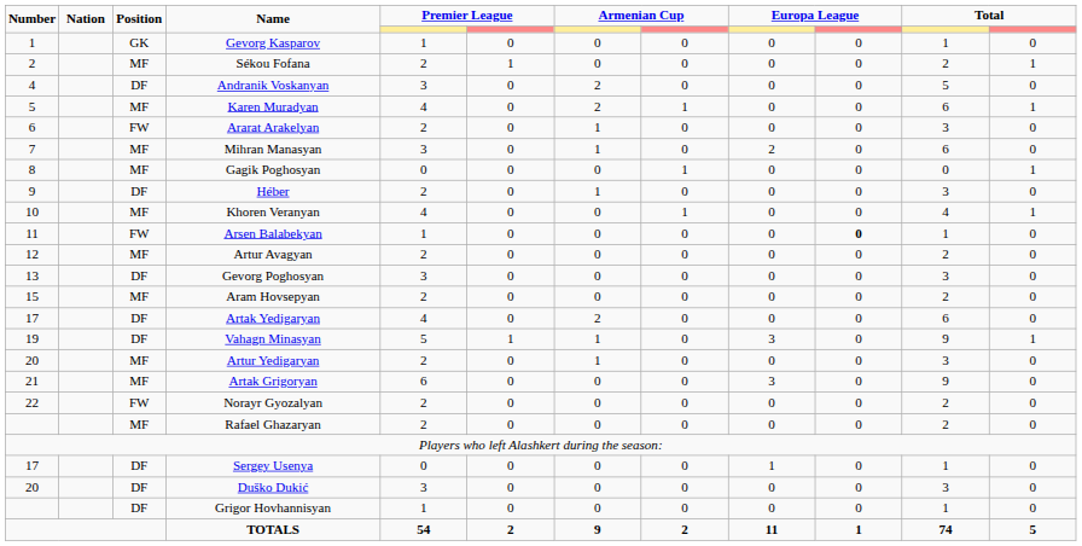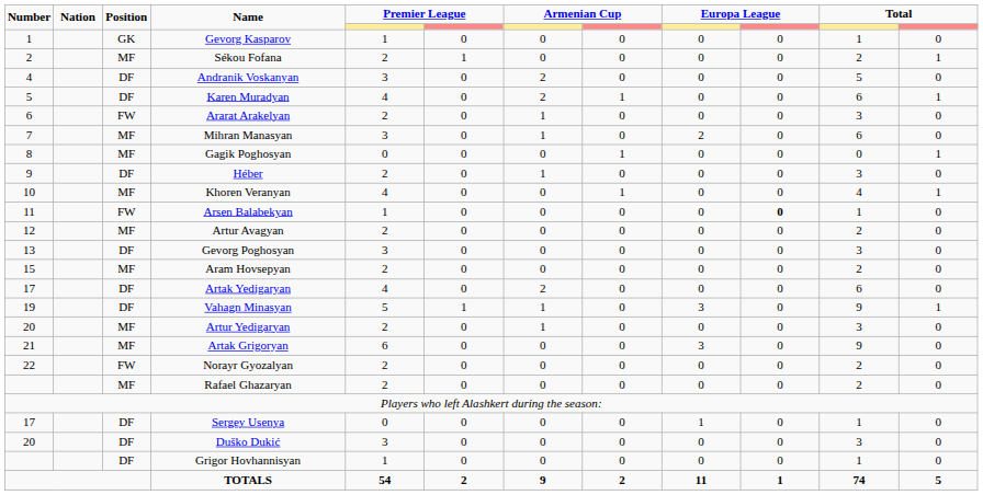 <table class="wikitable" style="text-align:center;">
 <tr>
 <td rowspan="2"  style="width:5%; text-align:center;"><strong>Number</strong></td>
 <td rowspan="2"  style="width:5%; text-align:center;"><strong>Nation</strong></td>
 <td rowspan="2"  style="width:5%; text-align:center;"><strong>Position</strong></td>
 <td rowspan="2"  style="width:20%; text-align:center;"><strong>Name</strong></td>
 <td colspan="2" style="text-align:center;"><strong><a href='#'>Premier League</a></strong></td>
 <td colspan="2" style="text-align:center;"><strong><a href='#'>Armenian Cup</a></strong></td>
 <td colspan="2" style="text-align:center;"><strong><a href='#'>Europa League</a></strong></td>
 <td colspan="2" style="text-align:center;"><strong>Total</strong></td>
 </tr>
 <tr>
 <th style="width:60px; background:#fe9;"></th>
 <th style="width:60px; background:#ff8888;"></th>
 <th style="width:60px; background:#fe9;"></th>
 <th style="width:60px; background:#ff8888;"></th>
 <th style="width:60px; background:#fe9;"></th>
 <th style="width:60px; background:#ff8888;"></th>
 <th style="width:60px; background:#fe9;"></th>
 <th style="width:60px; background:#ff8888;"></th>
 </tr>
 <tr>
 <td>1</td>
 <td></td>
 <td>GK</td>
 <td><a href='#'>Gevorg Kasparov</a></td>
 <td>1</td>
 <td>0</td>
 <td>0</td>
 <td>0</td>
 <td>0</td>
 <td>0</td>
 <td>1</td>
 <td>0</td>
 </tr>
 <tr>
 <td>2</td>
 <td></td>
 <td>MF</td>
 <td>Sékou Fofana</td>
 <td>2</td>
 <td>1</td>
 <td>0</td>
 <td>0</td>
 <td>0</td>
 <td>0</td>
 <td>2</td>
 <td>1</td>
 </tr>
 <tr>
 <td>4</td>
 <td></td>
 <td>DF</td>
 <td><a href='#'>Andranik Voskanyan</a></td>
 <td>3</td>
 <td>0</td>
 <td>2</td>
 <td>0</td>
 <td>0</td>
 <td>0</td>
 <td>5</td>
 <td>0</td>
 </tr>
 <tr>
 <td>5</td>
 <td></td>
-<td>MF</td>
+<td>DF</td>
 <td><a href='#'>Karen Muradyan</a></td>
 <td>4</td>
 <td>0</td>
 <td>2</td>
 <td>1</td>
 <td>0</td>
 <td>0</td>
 <td>6</td>
 <td>1</td>
 </tr>
 <tr>
 <td>6</td>
 <td></td>
 <td>FW</td>
 <td><a href='#'>Ararat Arakelyan</a></td>
 <td>2</td>
 <td>0</td>
 <td>1</td>
 <td>0</td>
 <td>0</td>
 <td>0</td>
 <td>3</td>
 <td>0</td>
 </tr>
 <tr>
 <td>7</td>
 <td></td>
 <td>MF</td>
 <td>Mihran Manasyan</td>
 <td>3</td>
 <td>0</td>
 <td>1</td>
 <td>0</td>
 <td>2</td>
 <td>0</td>
 <td>6</td>
 <td>0</td>
 </tr>
 <tr>
 <td>8</td>
 <td></td>
 <td>MF</td>
 <td>Gagik Poghosyan</td>
 <td>0</td>
 <td>0</td>
 <td>0</td>
 <td>1</td>
 <td>0</td>
 <td>0</td>
 <td>0</td>
 <td>1</td>
 </tr>
 <tr>
 <td>9</td>
 <td></td>
 <td>DF</td>
 <td><a href='#'>Héber</a></td>
 <td>2</td>
 <td>0</td>
 <td>1</td>
 <td>0</td>
 <td>0</td>
 <td>0</td>
 <td>3</td>
 <td>0</td>
 </tr>
 <tr>
 <td>10</td>
 <td></td>
 <td>MF</td>
 <td>Khoren Veranyan</td>
 <td>4</td>
 <td>0</td>
 <td>0</td>
 <td>1</td>
 <td>0</td>
 <td>0</td>
 <td>4</td>
 <td>1</td>
 </tr>
 <tr>
 <td>11</td>
 <td></td>
 <td>FW</td>
 <td><a href='#'>Arsen Balabekyan</a></td>
 <td>1</td>
 <td>0</td>
 <td>0</td>
 <td>0</td>
 <td>0</td>
 <td><strong>0</strong></td>
 <td>1</td>
 <td>0</td>
 </tr>
 <tr>
 <td>12</td>
 <td></td>
 <td>MF</td>
 <td>Artur Avagyan</td>
 <td>2</td>
 <td>0</td>
 <td>0</td>
 <td>0</td>
 <td>0</td>
 <td>0</td>
 <td>2</td>
 <td>0</td>
 </tr>
 <tr>
 <td>13</td>
 <td></td>
 <td>DF</td>
 <td>Gevorg Poghosyan</td>
 <td>3</td>
 <td>0</td>
 <td>0</td>
 <td>0</td>
 <td>0</td>
 <td>0</td>
 <td>3</td>
 <td>0</td>
 </tr>
 <tr>
 <td>15</td>
 <td></td>
 <td>MF</td>
 <td>Aram Hovsepyan</td>
 <td>2</td>
 <td>0</td>
 <td>0</td>
 <td>0</td>
 <td>0</td>
 <td>0</td>
 <td>2</td>
 <td>0</td>
 </tr>
 <tr>
 <td>17</td>
 <td></td>
 <td>DF</td>
 <td><a href='#'>Artak Yedigaryan</a></td>
 <td>4</td>
 <td>0</td>
 <td>2</td>
 <td>0</td>
 <td>0</td>
 <td>0</td>
 <td>6</td>
 <td>0</td>
 </tr>
 <tr>
 <td>19</td>
 <td></td>
 <td>DF</td>
 <td><a href='#'>Vahagn Minasyan</a></td>
 <td>5</td>
 <td>1</td>
 <td>1</td>
 <td>0</td>
 <td>3</td>
 <td>0</td>
 <td>9</td>
 <td>1</td>
 </tr>
 <tr>
 <td>20</td>
 <td></td>
 <td>MF</td>
 <td><a href='#'>Artur Yedigaryan</a></td>
 <td>2</td>
 <td>0</td>
 <td>1</td>
 <td>0</td>
 <td>0</td>
 <td>0</td>
 <td>3</td>
 <td>0</td>
 </tr>
 <tr>
 <td>21</td>
 <td></td>
 <td>MF</td>
 <td><a href='#'>Artak Grigoryan</a></td>
 <td>6</td>
 <td>0</td>
 <td>0</td>
 <td>0</td>
 <td>3</td>
 <td>0</td>
 <td>9</td>
 <td>0</td>
 </tr>
 <tr>
 <td>22</td>
 <td></td>
 <td>FW</td>
 <td>Norayr Gyozalyan</td>
 <td>2</td>
 <td>0</td>
 <td>0</td>
 <td>0</td>
 <td>0</td>
 <td>0</td>
 <td>2</td>
 <td>0</td>
 </tr>
 <tr>
 <td></td>
 <td></td>
 <td>MF</td>
 <td>Rafael Ghazaryan</td>
 <td>2</td>
 <td>0</td>
 <td>0</td>
 <td>0</td>
 <td>0</td>
 <td>0</td>
 <td>2</td>
 <td>0</td>
 </tr>
 <tr>
 <td colspan="14"><em>Players who left Alashkert during the season:</em></td>
 </tr>
 <tr>
 <td>17</td>
 <td></td>
 <td>DF</td>
 <td><a href='#'>Sergey Usenya</a></td>
 <td>0</td>
 <td>0</td>
 <td>0</td>
 <td>0</td>
 <td>1</td>
 <td>0</td>
 <td>1</td>
 <td>0</td>
 </tr>
 <tr>
 <td>20</td>
 <td></td>
 <td>DF</td>
 <td><a href='#'>Duško Dukić</a></td>
 <td>3</td>
 <td>0</td>
 <td>0</td>
 <td>0</td>
 <td>0</td>
 <td>0</td>
 <td>3</td>
 <td>0</td>
 </tr>
 <tr>
 <td></td>
 <td></td>
 <td>DF</td>
 <td>Grigor Hovhannisyan</td>
 <td>1</td>
 <td>0</td>
 <td>0</td>
 <td>0</td>
 <td>0</td>
 <td>0</td>
 <td>1</td>
 <td>0</td>
 </tr>
 <tr>
 <td colspan="3"></td>
 <td><strong>TOTALS</strong></td>
 <td><strong>54</strong></td>
 <td><strong>2</strong></td>
 <td><strong>9</strong></td>
 <td><strong>2</strong></td>
 <td><strong>11</strong></td>
 <td><strong>1</strong></td>
 <td><strong>74</strong></td>
 <td><strong>5</strong></td>
 </tr>
 </table>
